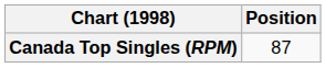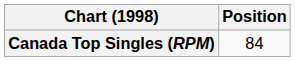 <table class="wikitable plainrowheaders" style="text-align:center">
 <tr>
 <th>Chart (1998)</th>
 <th>Position</th>
 </tr>
 <tr>
 <th scope="row">Canada Top Singles (<em>RPM</em>)</th>
-<td>87</td>
+<td>84</td>
 </tr>
 </table>
